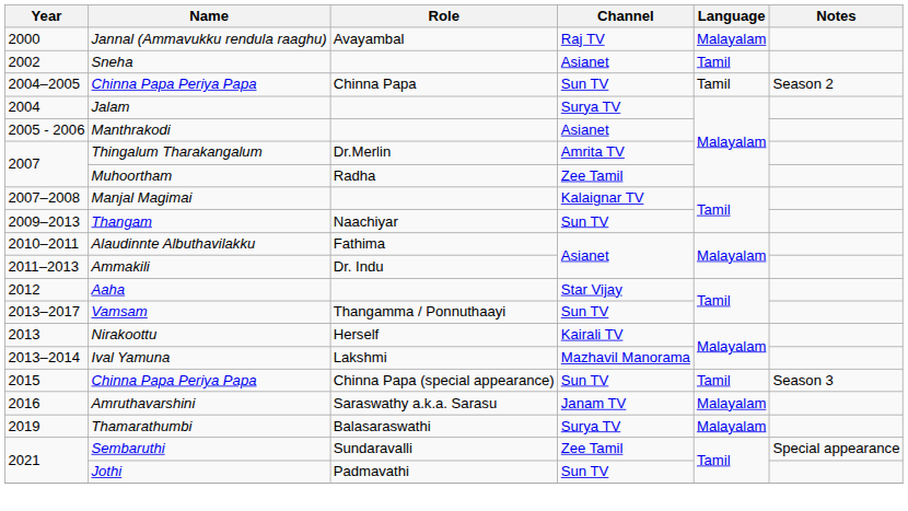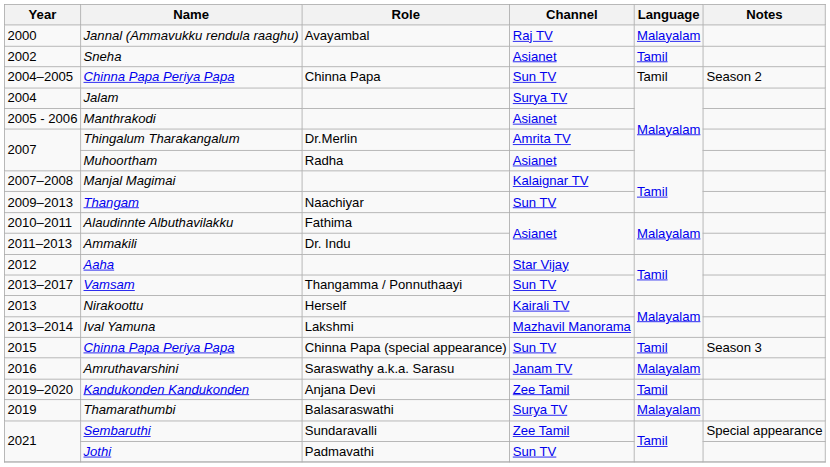 <table class="wikitable">
 <tr>
 <th>Year</th>
 <th>Name</th>
 <th>Role</th>
 <th>Channel</th>
 <th>Language</th>
 <th>Notes</th>
 </tr>
 <tr>
 <td>2000</td>
 <td><em>Jannal (Ammavukku rendula raaghu)</em></td>
 <td>Avayambal</td>
 <td><a href='#'>Raj TV</a></td>
 <td rowspan=1><a href='#'>Malayalam</a></td>
 <td></td>
 </tr>
 <tr>
 <td>2002</td>
 <td><em>Sneha</em></td>
 <td></td>
 <td><a href='#'>Asianet</a></td>
 <td rowspan=1><a href='#'>Tamil</a></td>
 <td></td>
 </tr>
 <tr>
 <td>2004–2005</td>
 <td><em><a href='#'>Chinna Papa Periya Papa</a></em></td>
 <td>Chinna Papa</td>
 <td><a href='#'>Sun TV</a></td>
 <td>Tamil</td>
 <td>Season 2</td>
 </tr>
 <tr>
 <td>2004</td>
 <td><em>Jalam</em></td>
 <td></td>
 <td><a href='#'>Surya TV</a></td>
 <td rowspan=4><a href='#'>Malayalam</a></td>
 <td></td>
 </tr>
 <tr>
 <td>2005 - 2006</td>
 <td><em>Manthrakodi</em></td>
 <td></td>
 <td><a href='#'>Asianet</a></td>
 <td></td>
 </tr>
 <tr>
 <td rowspan=2>2007</td>
 <td><em>Thingalum Tharakangalum</em></td>
 <td>Dr.Merlin</td>
 <td><a href='#'>Amrita TV</a></td>
 <td></td>
 </tr>
 <tr>
 <td><em>Muhoortham</em></td>
 <td>Radha</td>
-<td><a href='#'>Zee Tamil</a></td>
+<td><a href='#'>Asianet</a></td>
 <td></td>
 </tr>
 <tr>
 <td>2007–2008</td>
 <td><em>Manjal Magimai</em></td>
 <td></td>
 <td><a href='#'>Kalaignar TV</a></td>
 <td rowspan=2><a href='#'>Tamil</a></td>
 <td></td>
 </tr>
 <tr>
 <td>2009–2013</td>
 <td><em><a href='#'>Thangam</a></em></td>
 <td>Naachiyar</td>
 <td><a href='#'>Sun TV</a></td>
 <td></td>
 </tr>
 <tr>
 <td>2010–2011</td>
 <td><em>Alaudinnte Albuthavilakku</em></td>
 <td>Fathima</td>
 <td rowspan=2><a href='#'>Asianet</a></td>
 <td rowspan=2><a href='#'>Malayalam</a></td>
 <td></td>
 </tr>
 <tr>
 <td>2011–2013</td>
 <td><em>Ammakili</em></td>
 <td>Dr. Indu</td>
 <td></td>
 </tr>
 <tr>
 <td>2012</td>
 <td><a href='#'><em>Aaha</em></a></td>
 <td></td>
 <td><a href='#'>Star Vijay</a></td>
 <td rowspan=2><a href='#'>Tamil</a></td>
 <td></td>
 </tr>
 <tr>
 <td>2013–2017</td>
 <td><a href='#'><em>Vamsam</em></a></td>
 <td>Thangamma / Ponnuthaayi</td>
 <td><a href='#'>Sun TV</a></td>
 <td></td>
 </tr>
 <tr>
 <td>2013</td>
 <td><em>Nirakoottu</em></td>
 <td>Herself</td>
 <td><a href='#'>Kairali TV</a></td>
 <td rowspan=2><a href='#'>Malayalam</a></td>
 <td></td>
 </tr>
 <tr>
 <td>2013–2014</td>
 <td><em>Ival Yamuna</em></td>
 <td>Lakshmi</td>
 <td><a href='#'>Mazhavil Manorama</a></td>
 <td></td>
 </tr>
 <tr>
 <td>2015</td>
 <td><em><a href='#'>Chinna Papa Periya Papa</a></em></td>
 <td>Chinna Papa (special appearance)</td>
 <td><a href='#'>Sun TV</a></td>
 <td><a href='#'>Tamil</a></td>
 <td>Season 3</td>
 </tr>
 <tr>
 <td>2016</td>
 <td><em>Amruthavarshini</em></td>
 <td>Saraswathy a.k.a. Sarasu</td>
 <td><a href='#'>Janam TV</a></td>
 <td><a href='#'>Malayalam</a></td>
 <td></td>
 </tr>
 <tr>
+<td>2019–2020</td>
+<td><em><a href='#'>Kandukonden Kandukonden</a></em></td>
+<td>Anjana Devi</td>
+<td><a href='#'>Zee Tamil</a></td>
+<td><a href='#'>Tamil</a></td>
+<td></td>
+</tr>
+<tr>
 <td>2019</td>
 <td><em>Thamarathumbi</em></td>
 <td>Balasaraswathi</td>
 <td><a href='#'>Surya TV</a></td>
 <td><a href='#'>Malayalam</a></td>
 <td></td>
 </tr>
 <tr>
 <td rowspan=2>2021</td>
 <td><em><a href='#'>Sembaruthi</a></em></td>
 <td>Sundaravalli</td>
 <td><a href='#'>Zee Tamil</a></td>
 <td rowspan=2><a href='#'>Tamil</a></td>
 <td>Special appearance</td>
 </tr>
 <tr>
 <td><em><a href='#'>Jothi</a></em></td>
 <td>Padmavathi</td>
 <td><a href='#'>Sun TV</a></td>
 <td></td>
 </tr>
 <tr>
 </tr>
 </table>
